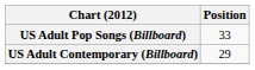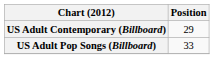 <table class="wikitable sortable plainrowheaders" style="text-align:center">
 <tr>
 <th>Chart (2012)</th>
 <th>Position</th>
 </tr>
 <tr>
+<th scope="row">US Adult Contemporary (<em>Billboard</em>)</th>
+<td>29</td>
+</tr>
+<tr>
 <th scope="row">US Adult Pop Songs (<em>Billboard</em>)</th>
 <td>33</td>
 </tr>
 <tr>
-<th scope="row">US Adult Contemporary (<em>Billboard</em>)</th>
-<td>29</td>
-</tr>
-<tr>
 </tr>
 </table>
